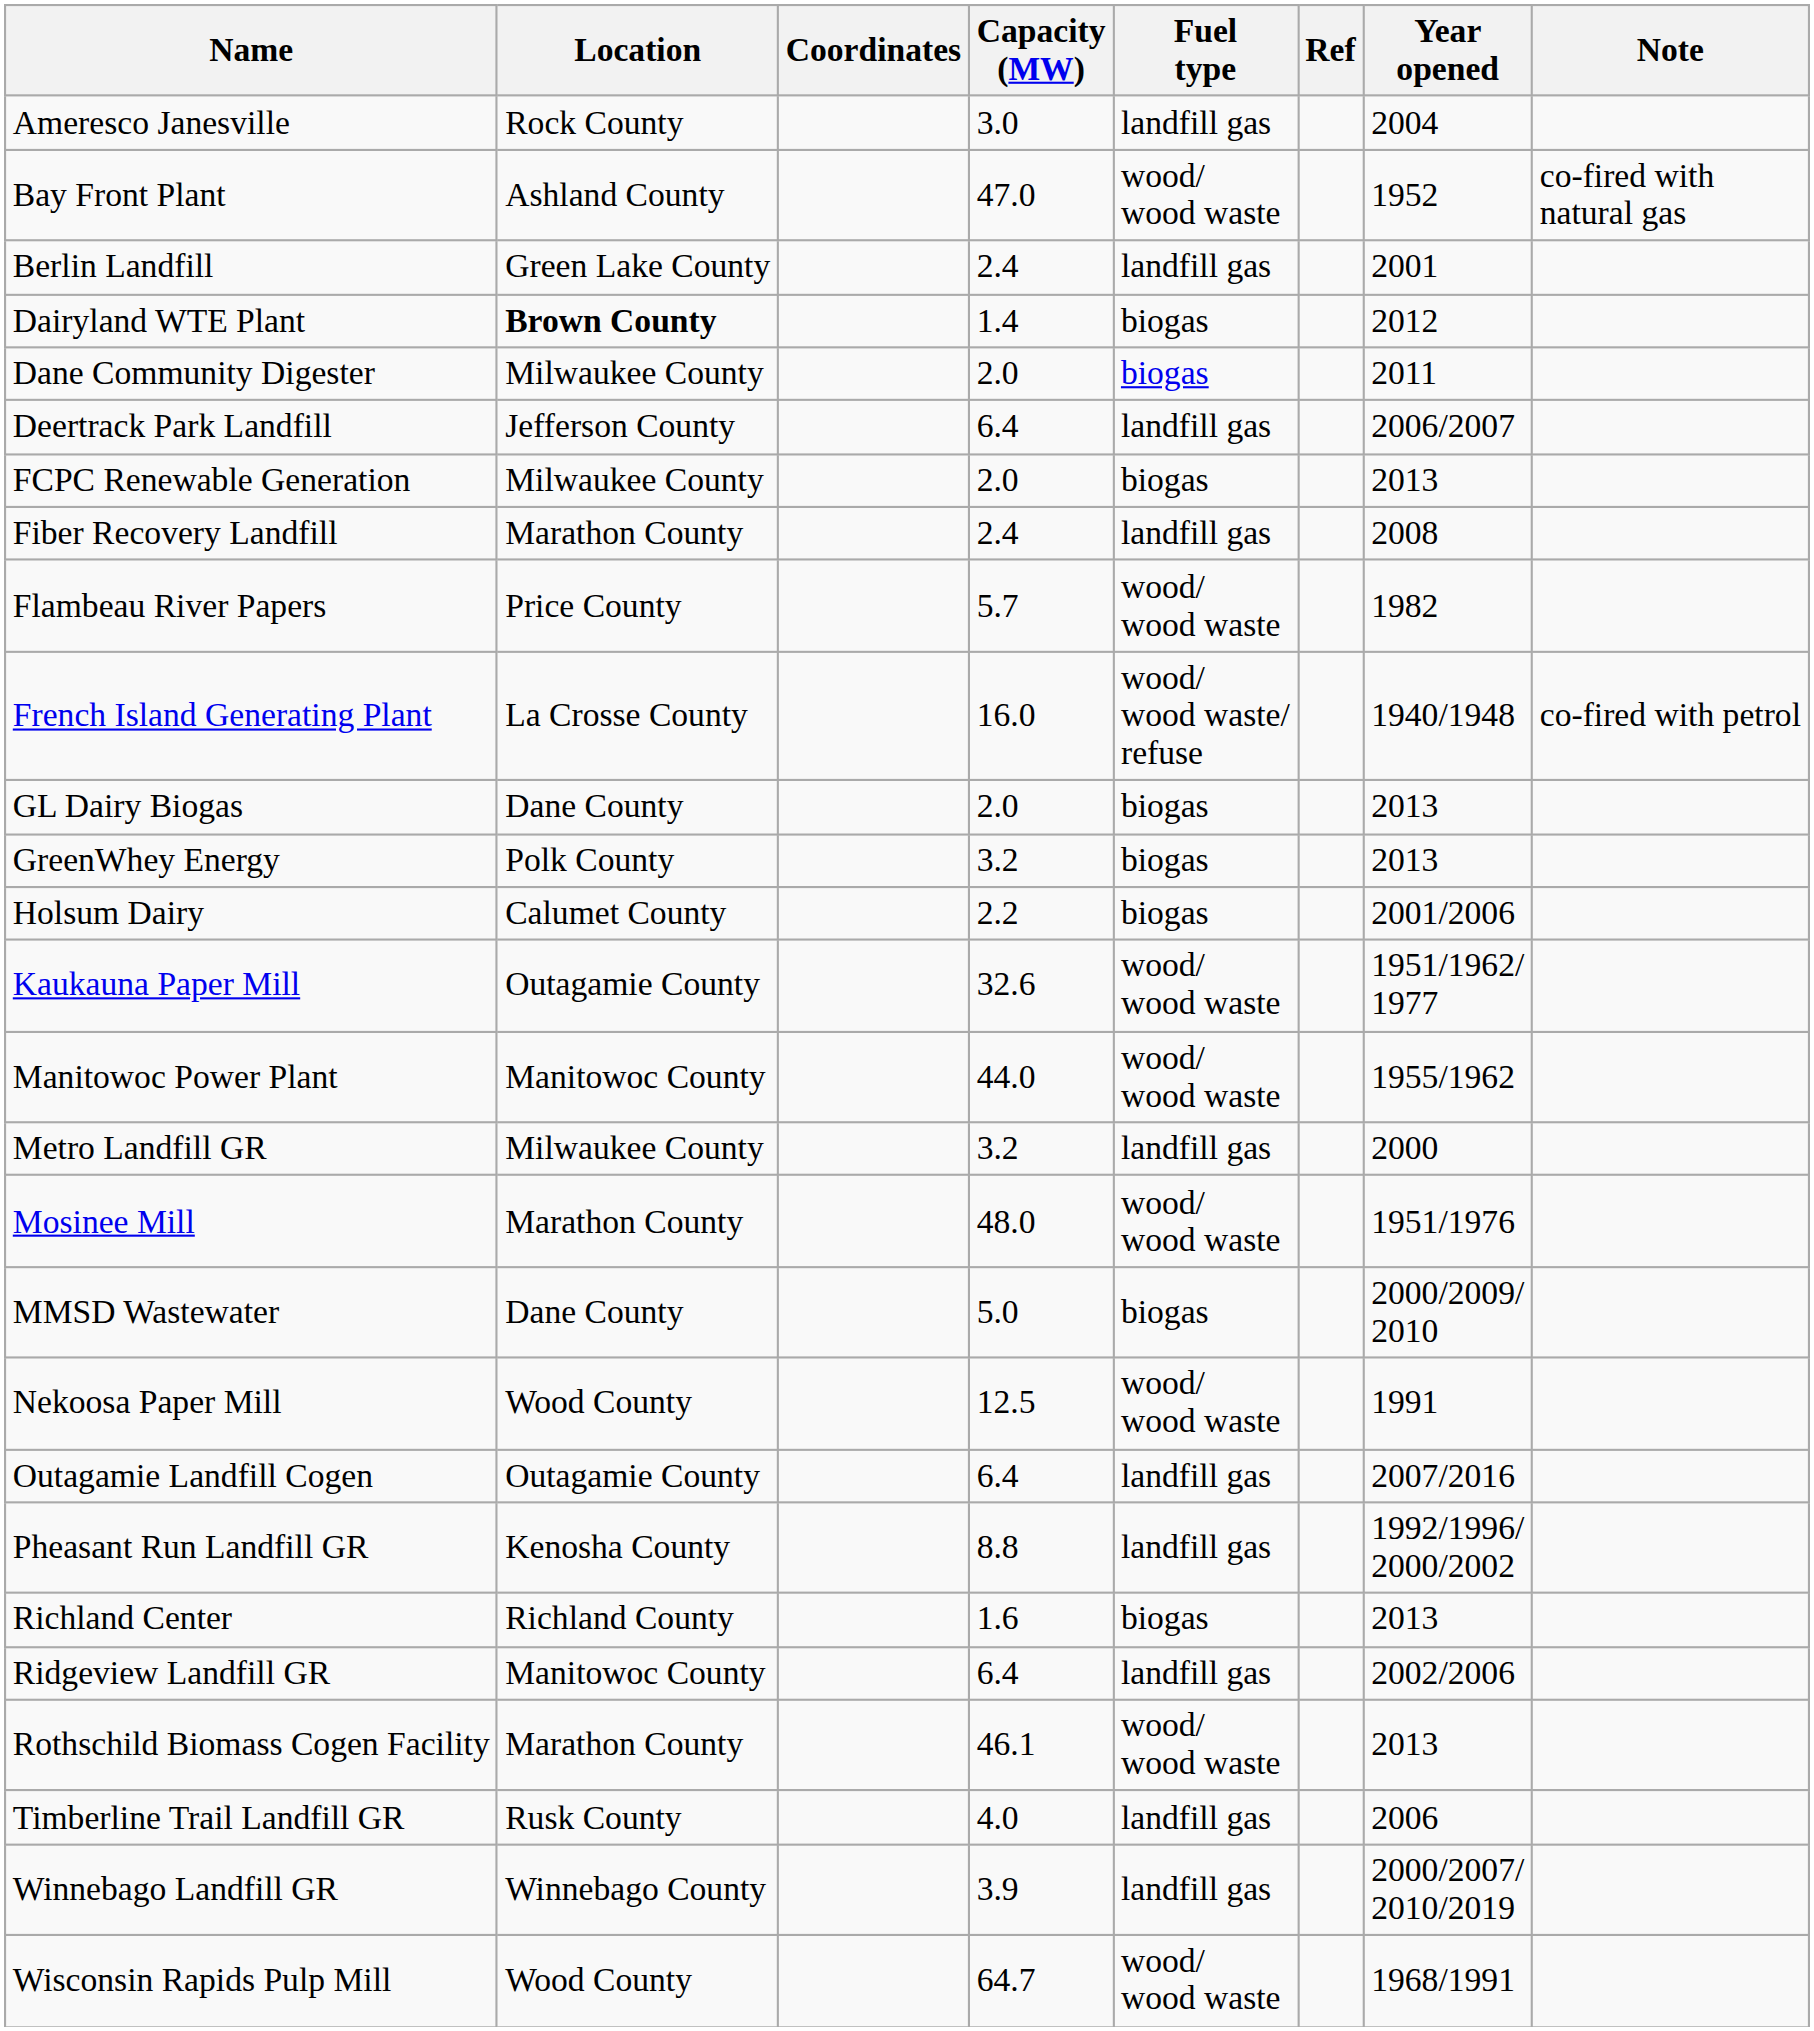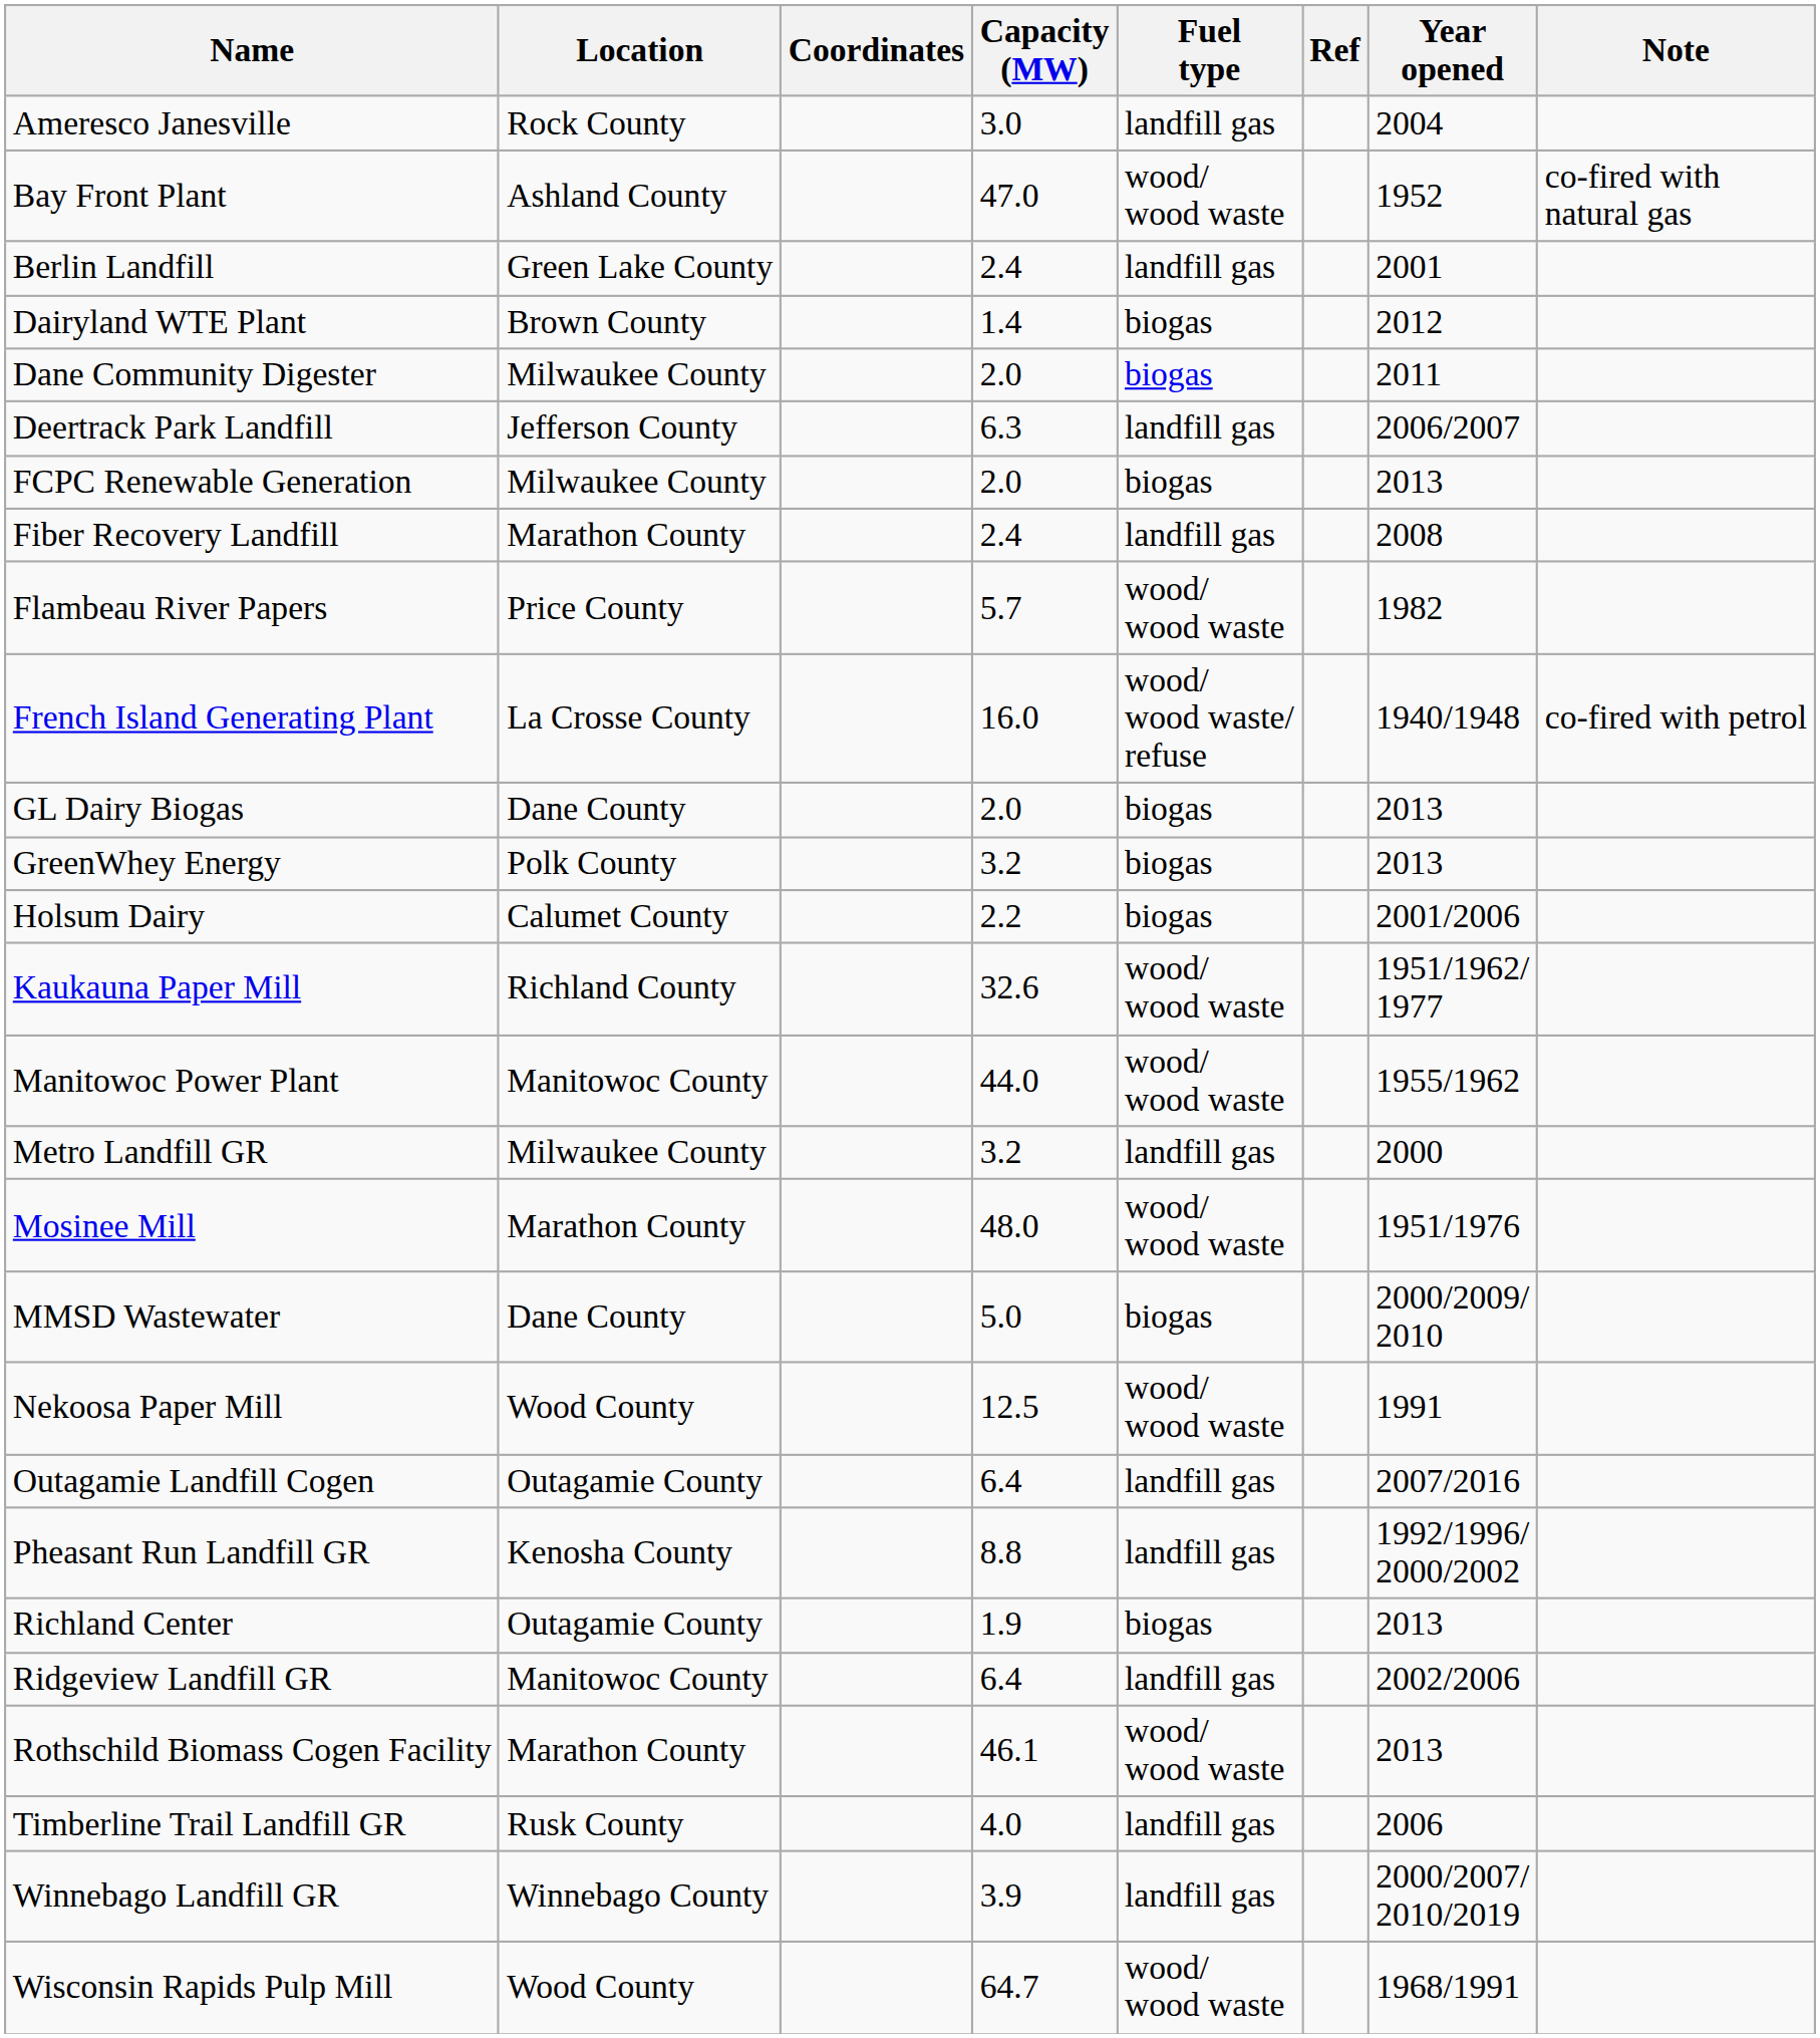 <table class="wikitable sortable">
 <tr>
 <th>Name</th>
 <th>Location</th>
 <th>Coordinates</th>
 <th>Capacity<br>(<a href='#'>MW</a>)</th>
 <th>Fuel<br>type</th>
 <th>Ref</th>
 <th>Year<br>opened</th>
 <th>Note</th>
 </tr>
 <tr>
 <td>Ameresco Janesville</td>
 <td>Rock County</td>
 <td></td>
 <td>3.0</td>
 <td>landfill gas</td>
 <td></td>
 <td>2004</td>
 <td></td>
 </tr>
 <tr>
 <td>Bay Front Plant</td>
 <td>Ashland County</td>
 <td></td>
 <td>47.0</td>
 <td>wood/<br>wood waste</td>
 <td></td>
 <td>1952</td>
 <td>co-fired with<br>natural gas</td>
 </tr>
 <tr>
 <td>Berlin Landfill</td>
 <td>Green Lake County</td>
 <td></td>
 <td>2.4</td>
 <td>landfill gas</td>
 <td></td>
 <td>2001</td>
 <td></td>
 </tr>
 <tr>
 <td>Dairyland WTE Plant</td>
-<td><strong>Brown County</strong></td>
+<td>Brown County</td>
 <td></td>
 <td>1.4</td>
 <td>biogas</td>
 <td></td>
 <td>2012</td>
 <td></td>
 </tr>
 <tr>
 <td>Dane Community Digester</td>
 <td>Milwaukee County</td>
 <td></td>
 <td>2.0</td>
 <td><a href='#'>biogas</a></td>
 <td></td>
 <td>2011</td>
 <td></td>
 </tr>
 <tr>
 <td>Deertrack Park Landfill</td>
 <td>Jefferson County</td>
 <td></td>
-<td>6.4</td>
+<td>6.3</td>
 <td>landfill gas</td>
 <td></td>
 <td>2006/2007</td>
 <td></td>
 </tr>
 <tr>
 <td>FCPC Renewable Generation</td>
 <td>Milwaukee County</td>
 <td></td>
 <td>2.0</td>
 <td>biogas</td>
 <td></td>
 <td>2013</td>
 <td></td>
 </tr>
 <tr>
 <td>Fiber Recovery Landfill</td>
 <td>Marathon County</td>
 <td></td>
 <td>2.4</td>
 <td>landfill gas</td>
 <td></td>
 <td>2008</td>
 <td></td>
 </tr>
 <tr>
 <td>Flambeau River Papers</td>
 <td>Price County</td>
 <td></td>
 <td>5.7</td>
 <td>wood/<br>wood waste</td>
 <td></td>
 <td>1982</td>
 <td></td>
 </tr>
 <tr>
 <td><a href='#'>French Island Generating Plant</a></td>
 <td>La Crosse County</td>
 <td></td>
 <td>16.0</td>
 <td>wood/<br>wood waste/<br>refuse</td>
 <td></td>
 <td>1940/1948</td>
 <td>co-fired with petrol</td>
 </tr>
 <tr>
 <td>GL Dairy Biogas</td>
 <td>Dane County</td>
 <td></td>
 <td>2.0</td>
 <td>biogas</td>
 <td></td>
 <td>2013</td>
 <td></td>
 </tr>
 <tr>
 <td>GreenWhey Energy</td>
 <td>Polk County</td>
 <td></td>
 <td>3.2</td>
 <td>biogas</td>
 <td></td>
 <td>2013</td>
 <td></td>
 </tr>
 <tr>
 <td>Holsum Dairy</td>
 <td>Calumet County</td>
 <td></td>
 <td>2.2</td>
 <td>biogas</td>
 <td></td>
 <td>2001/2006</td>
 <td></td>
 </tr>
 <tr>
 <td><a href='#'>Kaukauna Paper Mill</a></td>
-<td>Outagamie County</td>
+<td>Richland County</td>
 <td></td>
 <td>32.6</td>
 <td>wood/<br>wood waste</td>
 <td></td>
 <td>1951/1962/<br>1977</td>
 <td></td>
 </tr>
 <tr>
 <td>Manitowoc Power Plant</td>
 <td>Manitowoc County</td>
 <td></td>
 <td>44.0</td>
 <td>wood/<br>wood waste</td>
 <td></td>
 <td>1955/1962</td>
 <td></td>
 </tr>
 <tr>
 <td>Metro Landfill GR</td>
 <td>Milwaukee County</td>
 <td></td>
 <td>3.2</td>
 <td>landfill gas</td>
 <td></td>
 <td>2000</td>
 <td></td>
 </tr>
 <tr>
 <td><a href='#'>Mosinee Mill</a></td>
 <td>Marathon County</td>
 <td></td>
 <td>48.0</td>
 <td>wood/<br>wood waste</td>
 <td></td>
 <td>1951/1976</td>
 <td></td>
 </tr>
 <tr>
 <td>MMSD Wastewater</td>
 <td>Dane County</td>
 <td></td>
 <td>5.0</td>
 <td>biogas</td>
 <td></td>
 <td>2000/2009/<br>2010</td>
 <td></td>
 </tr>
 <tr>
 <td>Nekoosa Paper Mill</td>
 <td>Wood County</td>
 <td></td>
 <td>12.5</td>
 <td>wood/<br>wood waste</td>
 <td></td>
 <td>1991</td>
 <td></td>
 </tr>
 <tr>
 <td>Outagamie Landfill Cogen</td>
 <td>Outagamie County</td>
 <td></td>
 <td>6.4</td>
 <td>landfill gas</td>
 <td></td>
 <td>2007/2016</td>
 <td></td>
 </tr>
 <tr>
 <td>Pheasant Run Landfill GR</td>
 <td>Kenosha County</td>
 <td></td>
 <td>8.8</td>
 <td>landfill gas</td>
 <td></td>
 <td>1992/1996/<br>2000/2002</td>
 <td></td>
 </tr>
 <tr>
 <td>Richland Center</td>
-<td>Richland County</td>
+<td>Outagamie County</td>
 <td></td>
-<td>1.6</td>
+<td>1.9</td>
 <td>biogas</td>
 <td></td>
 <td>2013</td>
 <td></td>
 </tr>
 <tr>
 <td>Ridgeview Landfill GR</td>
 <td>Manitowoc County</td>
 <td></td>
 <td>6.4</td>
 <td>landfill gas</td>
 <td></td>
 <td>2002/2006</td>
 <td></td>
 </tr>
 <tr>
 <td>Rothschild Biomass Cogen Facility</td>
 <td>Marathon County</td>
 <td></td>
 <td>46.1</td>
 <td>wood/<br>wood waste</td>
 <td></td>
 <td>2013</td>
 <td></td>
 </tr>
 <tr>
 <td>Timberline Trail Landfill GR</td>
 <td>Rusk County</td>
 <td></td>
 <td>4.0</td>
 <td>landfill gas</td>
 <td></td>
 <td>2006</td>
 <td></td>
 </tr>
 <tr>
 <td>Winnebago Landfill GR</td>
 <td>Winnebago County</td>
 <td></td>
 <td>3.9</td>
 <td>landfill gas</td>
 <td></td>
 <td>2000/2007/<br>2010/2019</td>
 <td></td>
 </tr>
 <tr>
 <td>Wisconsin Rapids Pulp Mill</td>
 <td>Wood County</td>
 <td></td>
 <td>64.7</td>
 <td>wood/<br>wood waste</td>
 <td></td>
 <td>1968/1991</td>
 <td></td>
 </tr>
 </table>
